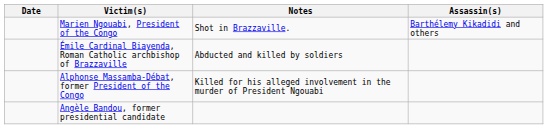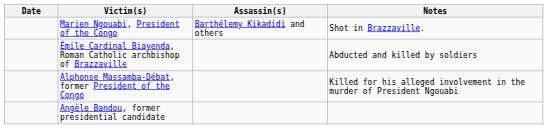 <table class="wikitable sortable" style="width:100%">
 <tr>
 <th style="width:10%">Date</th>
 <th style="width:25%">Victim(s)</th>
+<th style="width:25%">Assassin(s)</th>
 <th style="width:40%">Notes</th>
-<th style="width:25%">Assassin(s)</th>
 </tr>
 <tr>
 <td></td>
 <td><a href='#'>Marien Ngouabi</a>, <a href='#'>President of the Congo</a></td>
+<td><a href='#'>Barthélemy Kikadidi</a> and others</td>
 <td>Shot in <a href='#'>Brazzaville</a>.</td>
-<td><a href='#'>Barthélemy Kikadidi</a> and others</td>
 </tr>
 <tr>
 <td></td>
 <td><a href='#'>Émile Cardinal Biayenda</a>, Roman Catholic archbishop of <a href='#'>Brazzaville</a></td>
+<td></td>
 <td>Abducted and killed by soldiers</td>
-<td></td>
 </tr>
 <tr>
 <td></td>
 <td><a href='#'>Alphonse Massamba-Débat</a>, former <a href='#'>President of the Congo</a></td>
+<td></td>
 <td>Killed for his alleged involvement in the murder of President Ngouabi</td>
-<td></td>
 </tr>
 <tr>
 <td></td>
 <td><a href='#'>Angèle Bandou</a>, former presidential candidate</td>
 <td></td>
 <td></td>
 </tr>
 </table>
